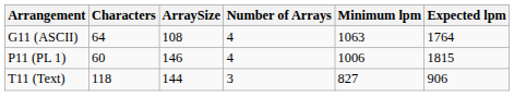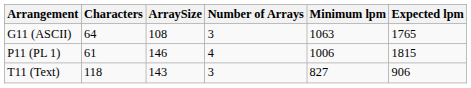 <table class="wikitable">
 <tr>
 <th>Arrangement</th>
 <th>Characters</th>
 <th>ArraySize</th>
 <th>Number of Arrays</th>
 <th>Minimum lpm</th>
 <th>Expected lpm</th>
 </tr>
 <tr>
 <td>G11 (ASCII)</td>
 <td>64</td>
 <td>108</td>
-<td>4</td>
+<td>3</td>
 <td>1063</td>
-<td>1764</td>
+<td>1765</td>
 </tr>
 <tr>
 <td>P11 (PL 1)</td>
-<td>60</td>
+<td>61</td>
 <td>146</td>
 <td>4</td>
 <td>1006</td>
 <td>1815</td>
 </tr>
 <tr>
 <td>T11 (Text)</td>
 <td>118</td>
-<td>144</td>
+<td>143</td>
 <td>3</td>
 <td>827</td>
 <td>906</td>
 </tr>
 </table>
